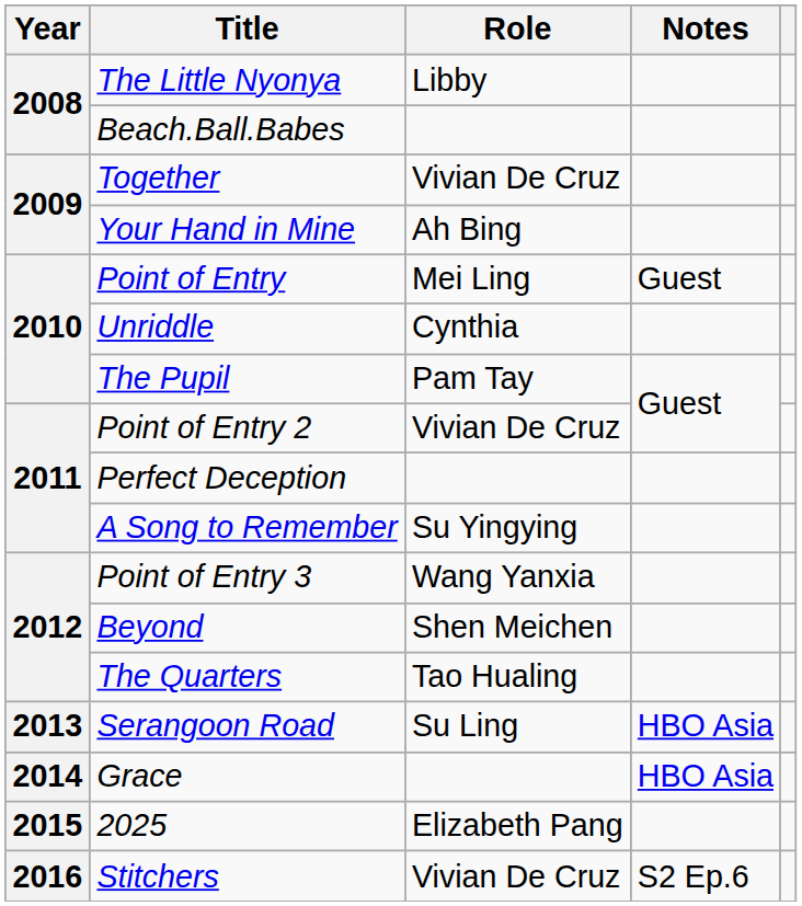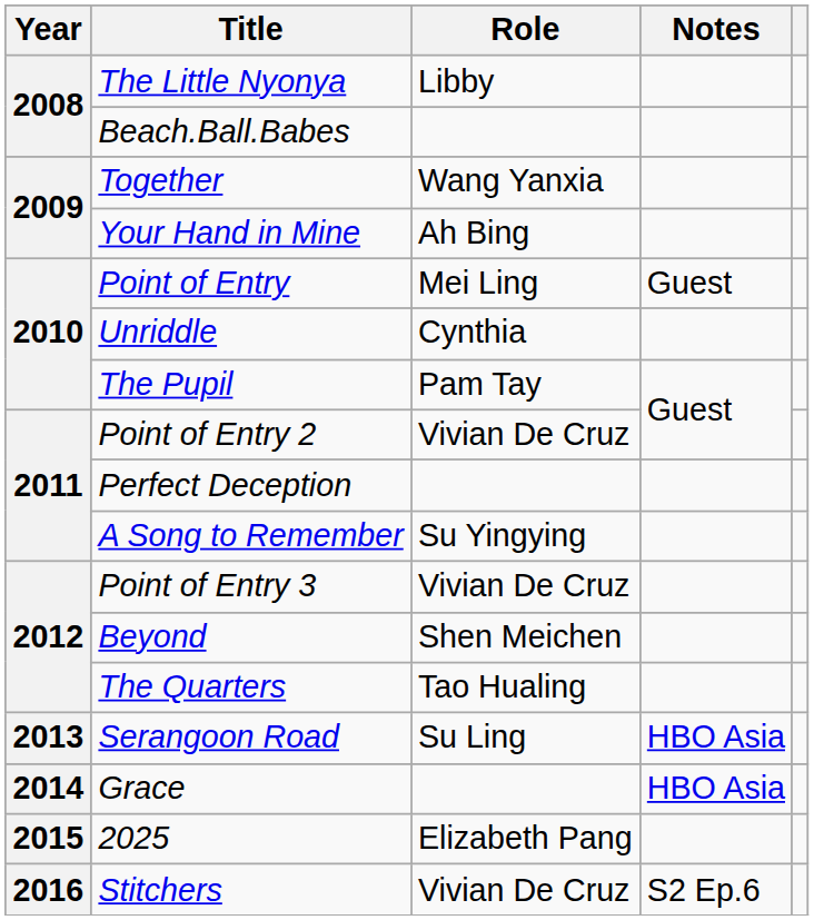 <table class="wikitable sortable plainrowheaders">
 <tr>
 <th scope="col">Year</th>
 <th scope="col">Title</th>
 <th scope="col">Role</th>
 <th scope="col" class="unsortable">Notes</th>
 <th scope="col" class="unsortable"></th>
 </tr>
 <tr>
 <th scope="row" rowspan="2">2008</th>
 <td><em><a href='#'>The Little Nyonya</a></em></td>
 <td>Libby</td>
 <td></td>
 <td></td>
 </tr>
 <tr>
 <td><em>Beach.Ball.Babes</em></td>
 <td></td>
 <td></td>
 <td></td>
 </tr>
 <tr>
 <th scope="row" rowspan="2">2009</th>
 <td><em><a href='#'>Together</a></em></td>
-<td>Vivian De Cruz</td>
+<td>Wang Yanxia</td>
 <td></td>
 <td></td>
 </tr>
 <tr>
 <td><em><a href='#'>Your Hand in Mine</a></em></td>
 <td>Ah Bing</td>
 <td></td>
 <td></td>
 </tr>
 <tr>
 <th scope="row" rowspan="3">2010</th>
 <td><em><a href='#'>Point of Entry</a></em></td>
 <td>Mei Ling</td>
 <td>Guest</td>
 <td></td>
 </tr>
 <tr>
 <td><em><a href='#'>Unriddle</a></em></td>
 <td>Cynthia</td>
 <td></td>
 <td></td>
 </tr>
 <tr>
 <td><em><a href='#'>The Pupil</a></em></td>
 <td>Pam Tay</td>
 <td rowspan="2">Guest</td>
 <td></td>
 </tr>
 <tr>
 <th scope="row" rowspan="3">2011</th>
 <td><em>Point of Entry 2</em></td>
 <td>Vivian De Cruz</td>
 <td></td>
 </tr>
 <tr>
 <td><em>Perfect Deception</em></td>
 <td></td>
 <td></td>
 <td></td>
 </tr>
 <tr>
 <td><em><a href='#'>A Song to Remember</a></em></td>
 <td>Su Yingying</td>
 <td></td>
 <td></td>
 </tr>
 <tr>
 <th scope="row" rowspan="3">2012</th>
 <td><em>Point of Entry 3</em></td>
-<td>Wang Yanxia</td>
+<td>Vivian De Cruz</td>
 <td></td>
 <td></td>
 </tr>
 <tr>
 <td><em><a href='#'>Beyond</a></em></td>
 <td>Shen Meichen</td>
 <td></td>
 <td></td>
 </tr>
 <tr>
 <td><em><a href='#'>The Quarters</a></em></td>
 <td>Tao Hualing</td>
 <td></td>
 <td></td>
 </tr>
 <tr>
 <th scope="row">2013</th>
 <td><em><a href='#'>Serangoon Road</a></em></td>
 <td>Su Ling</td>
 <td><a href='#'>HBO Asia</a></td>
 <td></td>
 </tr>
 <tr>
 <th scope="row">2014</th>
 <td><em>Grace</em></td>
 <td></td>
 <td><a href='#'>HBO Asia</a></td>
 <td></td>
 </tr>
 <tr>
 <th scope="row">2015</th>
 <td><em>2025</em></td>
 <td>Elizabeth Pang</td>
 <td></td>
 <td></td>
 </tr>
 <tr>
 <th scope="row">2016</th>
 <td><em><a href='#'>Stitchers</a></em></td>
 <td>Vivian De Cruz</td>
 <td>S2 Ep.6</td>
 <td></td>
 </tr>
 <tr>
 </tr>
 </table>
